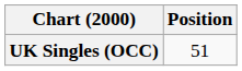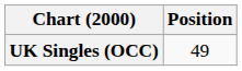 <table class="wikitable plainrowheaders" style="text-align:center">
 <tr>
 <th>Chart (2000)</th>
 <th>Position</th>
 </tr>
 <tr>
 <th scope="row">UK Singles (OCC)</th>
-<td>51</td>
+<td>49</td>
 </tr>
 </table>
